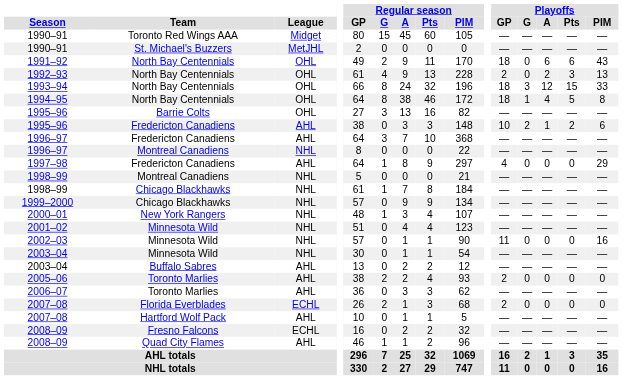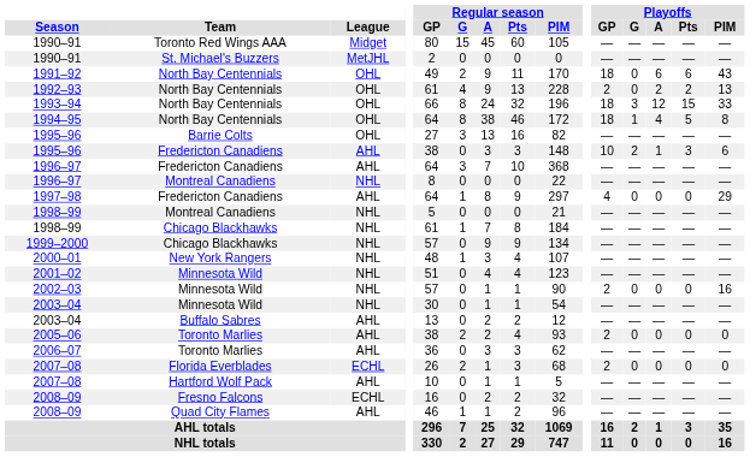 <table border="0" cellpadding="1" cellspacing="0" style="text-align:center; width:60em">
 <tr bgcolor="#e0e0e0">
 <th colspan="3" bgcolor="#ffffff"> </th>
 <th rowspan="100" bgcolor="#ffffff"> </th>
 <th colspan="5"><a href='#'>Regular season</a></th>
 <th rowspan="100" bgcolor="#ffffff"> </th>
 <th colspan="5"><a href='#'>Playoffs</a></th>
 </tr>
 <tr bgcolor="#e0e0e0">
 <th><a href='#'>Season</a></th>
 <th>Team</th>
 <th>League</th>
 <th>GP</th>
 <th><a href='#'>G</a></th>
 <th><a href='#'>A</a></th>
 <th><a href='#'>Pts</a></th>
 <th><a href='#'>PIM</a></th>
 <th>GP</th>
 <th>G</th>
 <th>A</th>
 <th>Pts</th>
 <th>PIM</th>
 </tr>
 <tr>
 <td>1990–91</td>
 <td>Toronto Red Wings AAA</td>
 <td><a href='#'>Midget</a></td>
 <td>80</td>
 <td>15</td>
 <td>45</td>
 <td>60</td>
 <td>105</td>
 <td>—</td>
 <td>—</td>
 <td>—</td>
 <td>—</td>
 <td>—</td>
 </tr>
 <tr bgcolor="#f0f0f0">
 <td>1990–91</td>
 <td><a href='#'>St. Michael's Buzzers</a></td>
 <td><a href='#'>MetJHL</a></td>
 <td>2</td>
 <td>0</td>
 <td>0</td>
 <td>0</td>
 <td>0</td>
 <td>—</td>
 <td>—</td>
 <td>—</td>
 <td>—</td>
 <td>—</td>
 </tr>
 <tr>
 <td><a href='#'>1991–92</a></td>
 <td><a href='#'>North Bay Centennials</a></td>
 <td><a href='#'>OHL</a></td>
 <td>49</td>
 <td>2</td>
 <td>9</td>
 <td>11</td>
 <td>170</td>
 <td>18</td>
 <td>0</td>
 <td>6</td>
 <td>6</td>
 <td>43</td>
 </tr>
 <tr bgcolor="#f0f0f0">
 <td><a href='#'>1992–93</a></td>
 <td>North Bay Centennials</td>
 <td>OHL</td>
 <td>61</td>
 <td>4</td>
 <td>9</td>
 <td>13</td>
 <td>228</td>
 <td>2</td>
 <td>0</td>
 <td>2</td>
-<td>3</td>
+<td>2</td>
 <td>13</td>
 </tr>
 <tr>
 <td><a href='#'>1993–94</a></td>
 <td>North Bay Centennials</td>
 <td>OHL</td>
 <td>66</td>
 <td>8</td>
 <td>24</td>
 <td>32</td>
 <td>196</td>
 <td>18</td>
 <td>3</td>
 <td>12</td>
 <td>15</td>
 <td>33</td>
 </tr>
 <tr bgcolor="#f0f0f0">
 <td><a href='#'>1994–95</a></td>
 <td>North Bay Centennials</td>
 <td>OHL</td>
 <td>64</td>
 <td>8</td>
 <td>38</td>
 <td>46</td>
 <td>172</td>
 <td>18</td>
 <td>1</td>
 <td>4</td>
 <td>5</td>
 <td>8</td>
 </tr>
 <tr>
 <td><a href='#'>1995–96</a></td>
 <td><a href='#'>Barrie Colts</a></td>
 <td>OHL</td>
 <td>27</td>
 <td>3</td>
 <td>13</td>
 <td>16</td>
 <td>82</td>
 <td>—</td>
 <td>—</td>
 <td>—</td>
 <td>—</td>
 <td>—</td>
 </tr>
 <tr bgcolor="#f0f0f0">
 <td><a href='#'>1995–96</a></td>
 <td><a href='#'>Fredericton Canadiens</a></td>
 <td><a href='#'>AHL</a></td>
 <td>38</td>
 <td>0</td>
 <td>3</td>
 <td>3</td>
 <td>148</td>
 <td>10</td>
 <td>2</td>
 <td>1</td>
-<td>2</td>
+<td>3</td>
 <td>6</td>
 </tr>
 <tr>
 <td><a href='#'>1996–97</a></td>
 <td>Fredericton Canadiens</td>
 <td>AHL</td>
 <td>64</td>
 <td>3</td>
 <td>7</td>
 <td>10</td>
 <td>368</td>
 <td>—</td>
 <td>—</td>
 <td>—</td>
 <td>—</td>
 <td>—</td>
 </tr>
 <tr bgcolor="#f0f0f0">
 <td><a href='#'>1996–97</a></td>
 <td><a href='#'>Montreal Canadiens</a></td>
 <td><a href='#'>NHL</a></td>
 <td>8</td>
 <td>0</td>
 <td>0</td>
 <td>0</td>
 <td>22</td>
 <td>—</td>
 <td>—</td>
 <td>—</td>
 <td>—</td>
 <td>—</td>
 </tr>
 <tr>
 <td><a href='#'>1997–98</a></td>
 <td>Fredericton Canadiens</td>
 <td>AHL</td>
 <td>64</td>
 <td>1</td>
 <td>8</td>
 <td>9</td>
 <td>297</td>
 <td>4</td>
 <td>0</td>
 <td>0</td>
 <td>0</td>
 <td>29</td>
 </tr>
 <tr bgcolor="#f0f0f0">
 <td><a href='#'>1998–99</a></td>
 <td>Montreal Canadiens</td>
 <td>NHL</td>
 <td>5</td>
 <td>0</td>
 <td>0</td>
 <td>0</td>
 <td>21</td>
 <td>—</td>
 <td>—</td>
 <td>—</td>
 <td>—</td>
 <td>—</td>
 </tr>
 <tr>
 <td>1998–99</td>
 <td><a href='#'>Chicago Blackhawks</a></td>
 <td>NHL</td>
 <td>61</td>
 <td>1</td>
 <td>7</td>
 <td>8</td>
 <td>184</td>
 <td>—</td>
 <td>—</td>
 <td>—</td>
 <td>—</td>
 <td>—</td>
 </tr>
 <tr bgcolor="#f0f0f0">
 <td><a href='#'>1999–2000</a></td>
 <td>Chicago Blackhawks</td>
 <td>NHL</td>
 <td>57</td>
 <td>0</td>
 <td>9</td>
 <td>9</td>
 <td>134</td>
 <td>—</td>
 <td>—</td>
 <td>—</td>
 <td>—</td>
 <td>—</td>
 </tr>
 <tr>
 <td><a href='#'>2000–01</a></td>
 <td><a href='#'>New York Rangers</a></td>
 <td>NHL</td>
 <td>48</td>
 <td>1</td>
 <td>3</td>
 <td>4</td>
 <td>107</td>
 <td>—</td>
 <td>—</td>
 <td>—</td>
 <td>—</td>
 <td>—</td>
 </tr>
 <tr bgcolor="#f0f0f0">
 <td><a href='#'>2001–02</a></td>
 <td><a href='#'>Minnesota Wild</a></td>
 <td>NHL</td>
 <td>51</td>
 <td>0</td>
 <td>4</td>
 <td>4</td>
 <td>123</td>
 <td>—</td>
 <td>—</td>
 <td>—</td>
 <td>—</td>
 <td>—</td>
 </tr>
 <tr>
 <td><a href='#'>2002–03</a></td>
 <td>Minnesota Wild</td>
 <td>NHL</td>
 <td>57</td>
 <td>0</td>
 <td>1</td>
 <td>1</td>
 <td>90</td>
-<td>11</td>
+<td>2</td>
 <td>0</td>
 <td>0</td>
 <td>0</td>
 <td>16</td>
 </tr>
 <tr bgcolor="#f0f0f0">
 <td><a href='#'>2003–04</a></td>
 <td>Minnesota Wild</td>
 <td>NHL</td>
 <td>30</td>
 <td>0</td>
 <td>1</td>
 <td>1</td>
 <td>54</td>
 <td>—</td>
 <td>—</td>
 <td>—</td>
 <td>—</td>
 <td>—</td>
 </tr>
 <tr>
 <td>2003–04</td>
 <td><a href='#'>Buffalo Sabres</a></td>
 <td>AHL</td>
 <td>13</td>
 <td>0</td>
 <td>2</td>
 <td>2</td>
 <td>12</td>
 <td>—</td>
 <td>—</td>
 <td>—</td>
 <td>—</td>
 <td>—</td>
 </tr>
 <tr bgcolor="#f0f0f0">
 <td><a href='#'>2005–06</a></td>
 <td><a href='#'>Toronto Marlies</a></td>
 <td>AHL</td>
 <td>38</td>
 <td>2</td>
 <td>2</td>
 <td>4</td>
 <td>93</td>
 <td>2</td>
 <td>0</td>
 <td>0</td>
 <td>0</td>
 <td>0</td>
 </tr>
 <tr>
 <td><a href='#'>2006–07</a></td>
 <td>Toronto Marlies</td>
 <td>AHL</td>
 <td>36</td>
 <td>0</td>
 <td>3</td>
 <td>3</td>
 <td>62</td>
 <td>—</td>
 <td>—</td>
 <td>—</td>
 <td>—</td>
 <td>—</td>
 </tr>
 <tr bgcolor="#f0f0f0">
 <td><a href='#'>2007–08</a></td>
 <td><a href='#'>Florida Everblades</a></td>
 <td><a href='#'>ECHL</a></td>
 <td>26</td>
 <td>2</td>
 <td>1</td>
 <td>3</td>
 <td>68</td>
 <td>2</td>
 <td>0</td>
 <td>0</td>
 <td>0</td>
 <td>0</td>
 </tr>
 <tr>
 <td><a href='#'>2007–08</a></td>
 <td><a href='#'>Hartford Wolf Pack</a></td>
 <td>AHL</td>
 <td>10</td>
 <td>0</td>
 <td>1</td>
 <td>1</td>
 <td>5</td>
 <td>—</td>
 <td>—</td>
 <td>—</td>
 <td>—</td>
 <td>—</td>
 </tr>
 <tr bgcolor="#f0f0f0">
 <td><a href='#'>2008–09</a></td>
 <td><a href='#'>Fresno Falcons</a></td>
 <td>ECHL</td>
 <td>16</td>
 <td>0</td>
 <td>2</td>
 <td>2</td>
 <td>32</td>
 <td>—</td>
 <td>—</td>
 <td>—</td>
 <td>—</td>
 <td>—</td>
 </tr>
 <tr>
 <td><a href='#'>2008–09</a></td>
 <td><a href='#'>Quad City Flames</a></td>
 <td>AHL</td>
 <td>46</td>
 <td>1</td>
 <td>1</td>
 <td>2</td>
 <td>96</td>
 <td>—</td>
 <td>—</td>
 <td>—</td>
 <td>—</td>
 <td>—</td>
 </tr>
 <tr bgcolor="#e0e0e0">
 <th colspan="3">AHL totals</th>
 <th>296</th>
 <th>7</th>
 <th>25</th>
 <th>32</th>
 <th>1069</th>
 <th>16</th>
 <th>2</th>
 <th>1</th>
 <th>3</th>
 <th>35</th>
 </tr>
 <tr bgcolor="#e0e0e0">
 <th colspan="3">NHL totals</th>
 <th>330</th>
 <th>2</th>
 <th>27</th>
 <th>29</th>
 <th>747</th>
 <th>11</th>
 <th>0</th>
 <th>0</th>
 <th>0</th>
 <th>16</th>
 </tr>
 </table>
